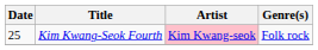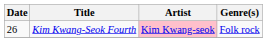 <table class="wikitable" style="text-align: left;">
 <tr>
 <th>Date</th>
 <th>Title</th>
 <th>Artist</th>
 <th>Genre(s)</th>
 </tr>
 <tr>
-<td>25</td>
+<td>26</td>
 <td><em><a href='#'>Kim Kwang-Seok Fourth</a></em></td>
 <td style="background: pink;"><a href='#'>Kim Kwang-seok</a></td>
 <td><a href='#'>Folk rock</a></td>
 </tr>
 <tr>
 </tr>
 </table>
